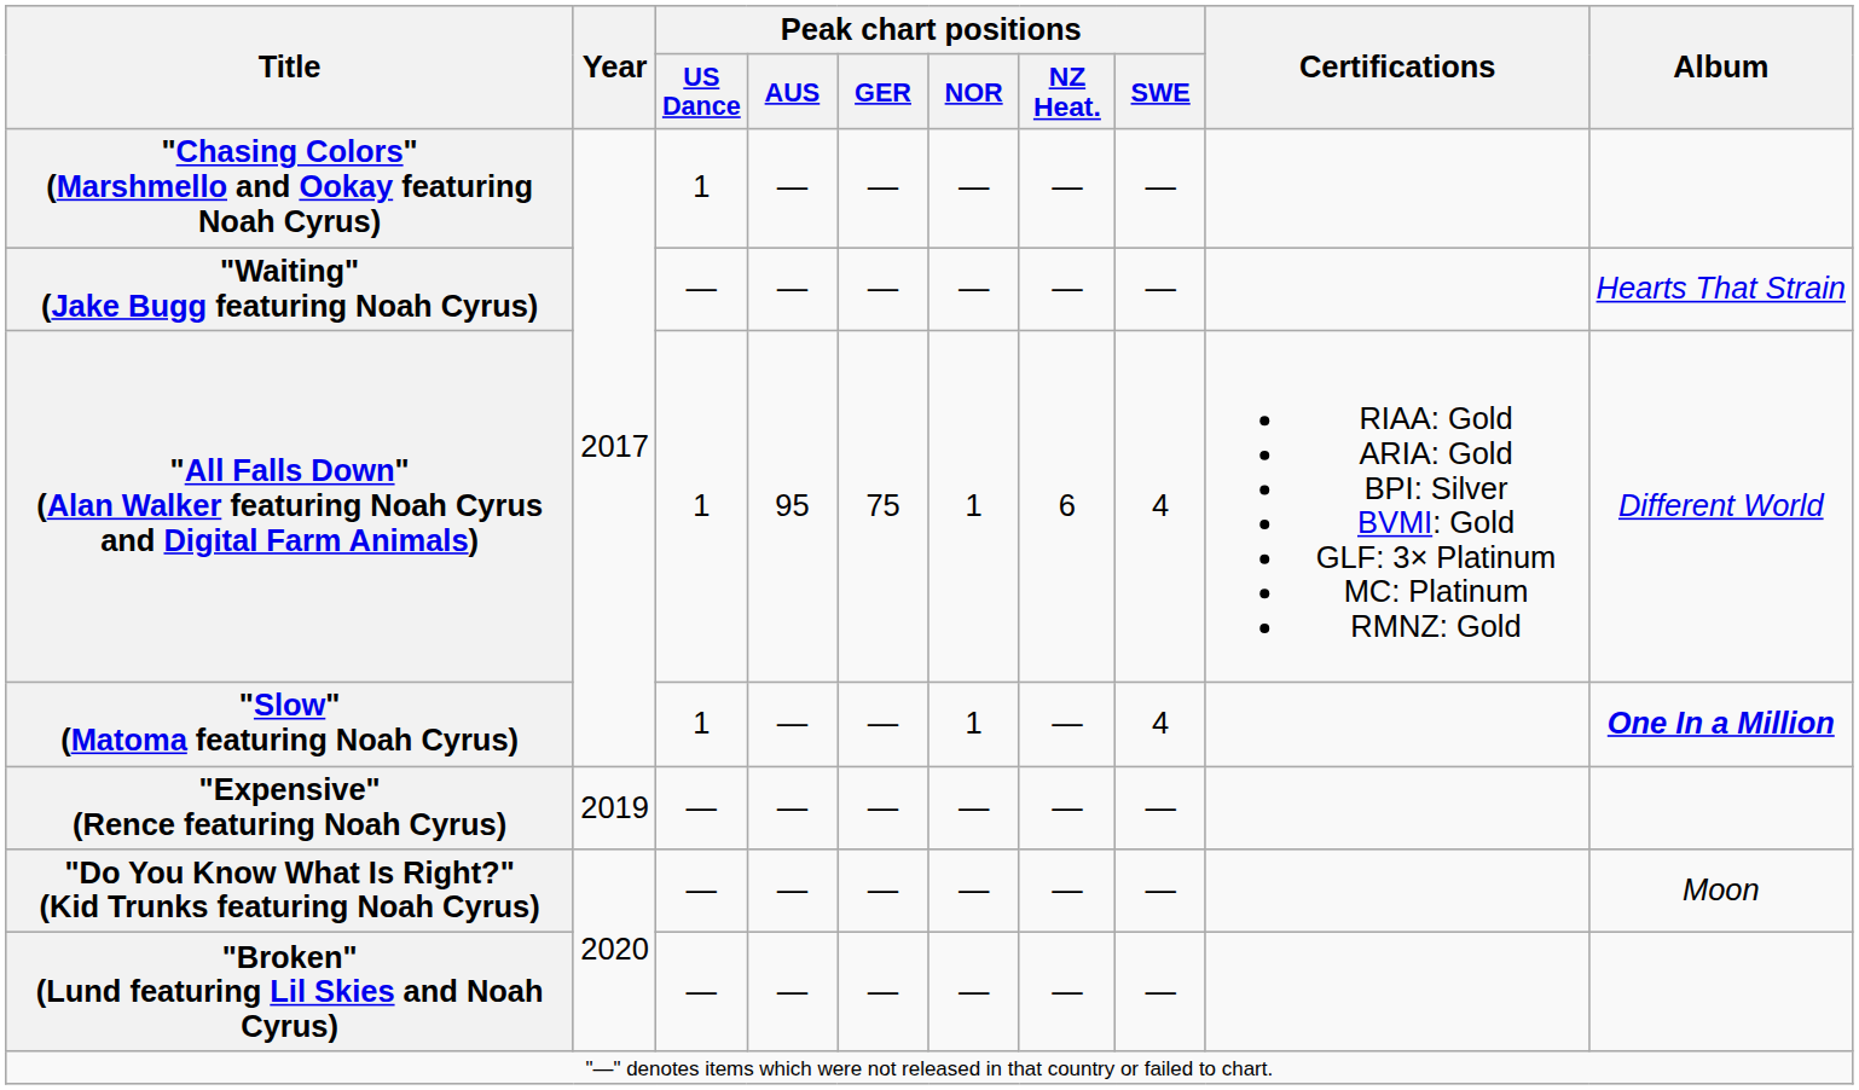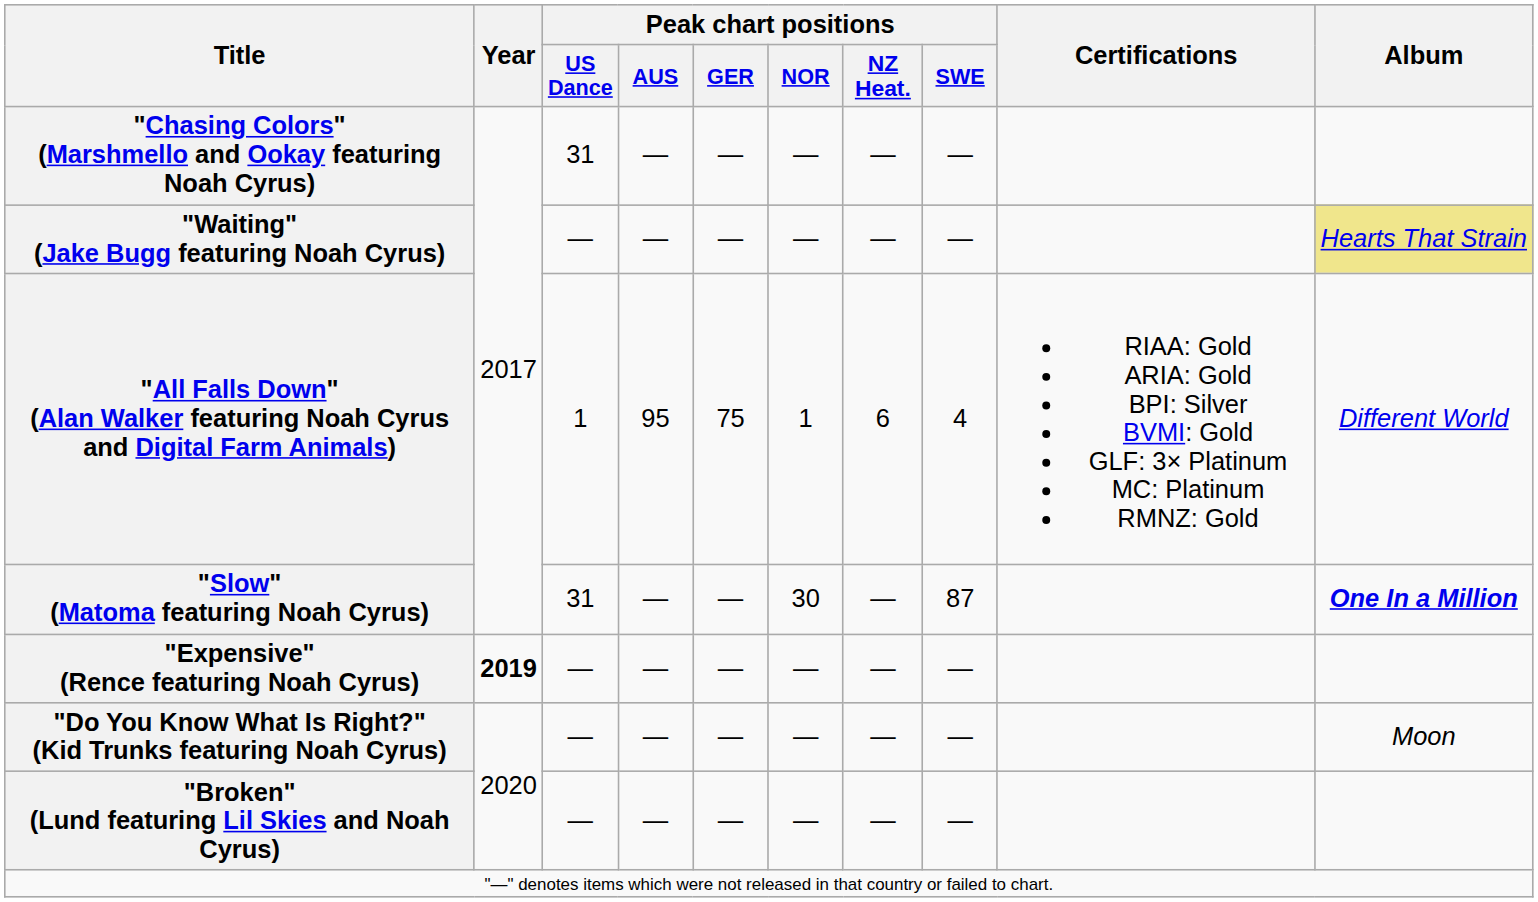 <table class="wikitable plainrowheaders" style="text-align:center;">
 <tr>
 <th scope="col" rowspan="2" style="width:18em;">Title</th>
 <th scope="col" rowspan="2" style="width:1em;">Year</th>
 <th colspan="6" scope="col">Peak chart positions</th>
 <th scope="col" rowspan="2" style="width:12em;">Certifications</th>
 <th scope="col" rowspan="2">Album</th>
 </tr>
 <tr>
 <th scope="col" style="width:3em;font-size:85%;"><a href='#'>US<br>Dance</a><br></th>
 <th scope="col" style="width:3em;font-size:85%;"><a href='#'>AUS</a><br></th>
 <th scope="col" style="width:3em;font-size:85%;"><a href='#'>GER</a><br></th>
 <th scope="col" style="width:3em;font-size:85%;"><a href='#'>NOR</a><br></th>
 <th scope="col" style="width:3em;font-size:90%;"><a href='#'>NZ<br>Heat.</a><br></th>
 <th scope="col" style="width:3em;font-size:85%;"><a href='#'>SWE</a><br></th>
 </tr>
 <tr>
 <th scope="row">"<a href='#'>Chasing Colors</a>"<br><span>(<a href='#'>Marshmello</a> and <a href='#'>Ookay</a> featuring Noah Cyrus)</span></th>
 <td rowspan="4">2017</td>
-<td>1</td>
+<td>31</td>
 <td>—</td>
 <td>—</td>
 <td>—</td>
 <td>—</td>
 <td>—</td>
 <td></td>
 <td></td>
 </tr>
 <tr>
 <th scope="row">"Waiting"<br><span>(<a href='#'>Jake Bugg</a> featuring Noah Cyrus)</span></th>
 <td>—</td>
 <td>—</td>
 <td>—</td>
 <td>—</td>
 <td>—</td>
 <td>—</td>
 <td></td>
-<td><em><a href='#'>Hearts That Strain</a></em></td>
+<td style="background: khaki;"><em><a href='#'>Hearts That Strain</a></em></td>
 </tr>
 <tr>
 <th scope="row">"<a href='#'>All Falls Down</a>"<br><span>(<a href='#'>Alan Walker</a> featuring Noah Cyrus and <a href='#'>Digital Farm Animals</a>)</span></th>
 <td>1</td>
 <td>95</td>
 <td>75</td>
 <td>1</td>
 <td>6</td>
 <td>4</td>
 <td><br><ul><li>RIAA: Gold</li><li>ARIA: Gold</li><li>BPI: Silver</li><li><a href='#'>BVMI</a>: Gold</li><li>GLF: 3× Platinum</li><li>MC: Platinum</li><li>RMNZ: Gold</li></ul></td>
 <td><em><a href='#'>Different World</a></em></td>
 </tr>
 <tr>
 <th scope="row">"<a href='#'>Slow</a>"<br><span>(<a href='#'>Matoma</a> featuring Noah Cyrus)</span></th>
-<td>1</td>
+<td>31</td>
 <td>—</td>
 <td>—</td>
-<td>1</td>
+<td>30</td>
 <td>—</td>
-<td>4</td>
+<td>87</td>
 <td></td>
 <td><strong><em><a href='#'>One In a Million</a></em></strong></td>
 </tr>
 <tr>
 <th scope="row">"Expensive"<br><span>(Rence featuring Noah Cyrus)</span></th>
-<td>2019</td>
+<td><strong>2019</strong></td>
 <td>—</td>
 <td>—</td>
 <td>—</td>
 <td>—</td>
 <td>—</td>
 <td>—</td>
 <td></td>
 <td></td>
 </tr>
 <tr>
 <th scope="row">"Do You Know What Is Right?"<br><span>(Kid Trunks featuring Noah Cyrus)</span></th>
 <td rowspan="2">2020</td>
 <td>—</td>
 <td>—</td>
 <td>—</td>
 <td>—</td>
 <td>—</td>
 <td>—</td>
 <td></td>
 <td><em>Moon</em></td>
 </tr>
 <tr>
 <th scope="row">"Broken"<br><span>(Lund featuring <a href='#'>Lil Skies</a> and Noah Cyrus)</span></th>
 <td>—</td>
 <td>—</td>
 <td>—</td>
 <td>—</td>
 <td>—</td>
 <td>—</td>
 <td></td>
 <td></td>
 </tr>
 <tr>
 <td colspan="10" style="text-align:center; font-size:8pt;">"—" denotes items which were not released in that country or failed to chart.</td>
 </tr>
 </table>
